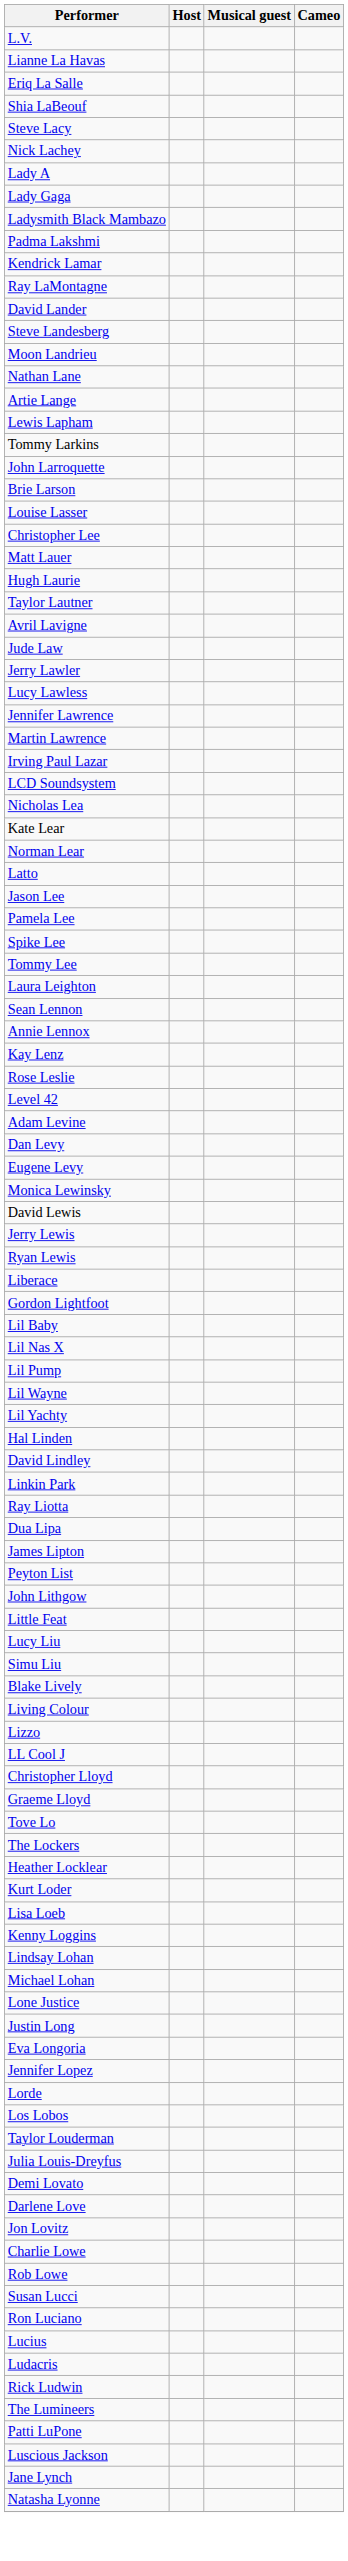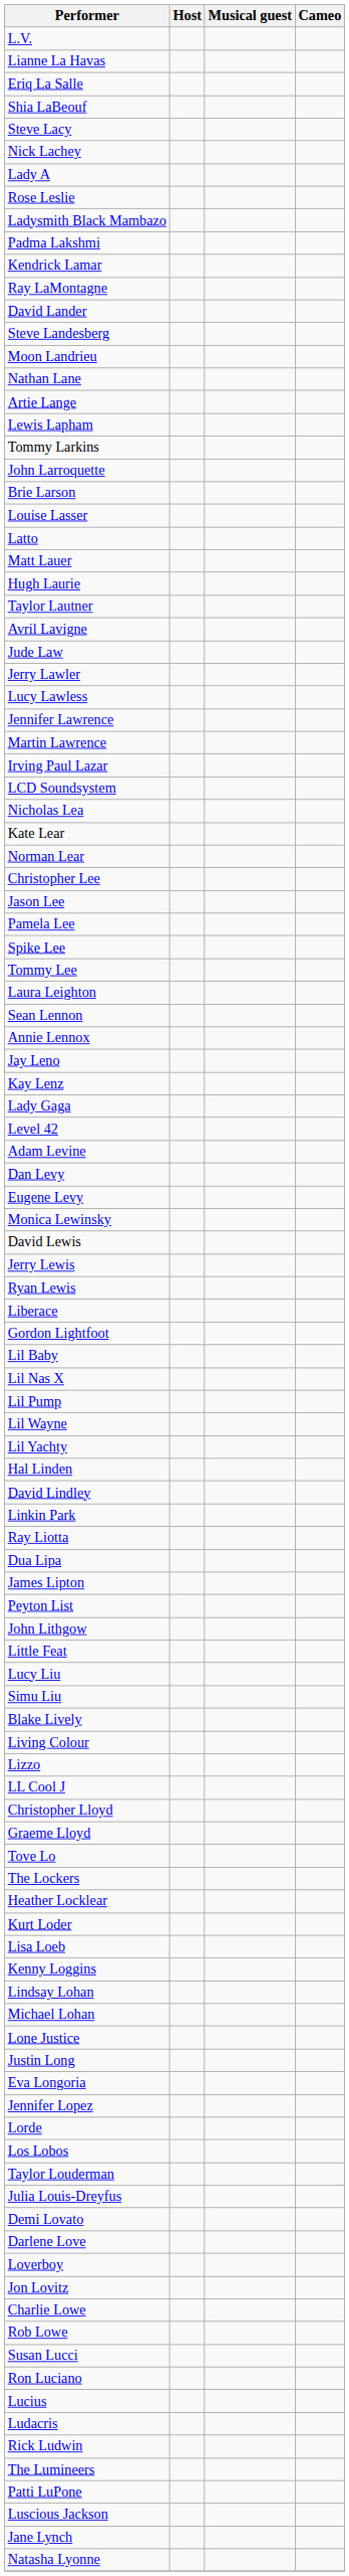 <table class="wikitable sortable">
 <tr>
 <th>Performer</th>
 <th>Host</th>
 <th>Musical guest</th>
 <th>Cameo</th>
 </tr>
 <tr>
 <td><a href='#'>L.V.</a></td>
 <td align="center"></td>
 <td align="center"></td>
 <td align="center"></td>
 </tr>
 <tr>
 <td><a href='#'>Lianne La Havas</a></td>
 <td align="center"></td>
 <td align="center"></td>
 <td align="center"></td>
 </tr>
 <tr>
 <td><a href='#'>Eriq La Salle</a></td>
 <td align="center"></td>
 <td align="center"></td>
 <td align="center"></td>
 </tr>
 <tr>
 <td><a href='#'>Shia LaBeouf</a></td>
 <td align="center"></td>
 <td align="center"></td>
 <td align="center"></td>
 </tr>
 <tr>
 <td><a href='#'>Steve Lacy</a></td>
 <td align="center"></td>
 <td align="center"></td>
 <td align="center"></td>
 </tr>
 <tr>
 <td><a href='#'>Nick Lachey</a></td>
 <td align="center"></td>
 <td align="center"></td>
 <td align="center"></td>
 </tr>
 <tr>
 <td><a href='#'>Lady A</a></td>
 <td align="center"></td>
 <td align="center"></td>
 <td align="center"></td>
 </tr>
 <tr>
-<td><a href='#'>Lady Gaga</a></td>
+<td><a href='#'>Rose Leslie</a></td>
 <td align="center"></td>
 <td align="center"></td>
 <td align="center"></td>
 </tr>
 <tr>
 <td><a href='#'>Ladysmith Black Mambazo</a></td>
 <td align="center"></td>
 <td align="center"></td>
 <td align="center"></td>
 </tr>
 <tr>
 <td><a href='#'>Padma Lakshmi</a></td>
 <td align="center"></td>
 <td align="center"></td>
 <td align="center"></td>
 </tr>
 <tr>
 <td><a href='#'>Kendrick Lamar</a></td>
 <td align="center"></td>
 <td align="center"></td>
 <td align="center"></td>
 </tr>
 <tr>
 <td><a href='#'>Ray LaMontagne</a></td>
 <td align="center"></td>
 <td align="center"></td>
 <td align="center"></td>
 </tr>
 <tr>
 <td><a href='#'>David Lander</a></td>
 <td align="center"></td>
 <td align="center"></td>
 <td align="center"></td>
 </tr>
 <tr>
 <td><a href='#'>Steve Landesberg</a></td>
 <td align="center"></td>
 <td align="center"></td>
 <td align="center"></td>
 </tr>
 <tr>
 <td><a href='#'>Moon Landrieu</a></td>
 <td align="center"></td>
 <td align="center"></td>
 <td align="center"></td>
 </tr>
 <tr>
 <td><a href='#'>Nathan Lane</a></td>
 <td align="center"></td>
 <td align="center"></td>
 <td align="center"></td>
 </tr>
 <tr>
 <td><a href='#'>Artie Lange</a></td>
 <td align="center"></td>
 <td align="center"></td>
 <td align="center"></td>
 </tr>
 <tr>
 <td><a href='#'>Lewis Lapham</a></td>
 <td align="center"></td>
 <td align="center"></td>
 <td align="center"></td>
 </tr>
 <tr>
 <td>Tommy Larkins</td>
 <td align="center"></td>
 <td align="center"></td>
 <td align="center"></td>
 </tr>
 <tr>
 <td><a href='#'>John Larroquette</a></td>
 <td align="center"></td>
 <td align="center"></td>
 <td align="center"></td>
 </tr>
 <tr>
 <td><a href='#'>Brie Larson</a></td>
 <td align="center"></td>
 <td align="center"></td>
 <td align="center"></td>
 </tr>
 <tr>
 <td><a href='#'>Louise Lasser</a></td>
 <td align="center"></td>
 <td align="center"></td>
 <td align="center"></td>
 </tr>
 <tr>
-<td><a href='#'>Christopher Lee</a></td>
+<td><a href='#'>Latto</a></td>
 <td align="center"></td>
 <td align="center"></td>
 <td align="center"></td>
 </tr>
 <tr>
 <td><a href='#'>Matt Lauer</a></td>
 <td align="center"></td>
 <td align="center"></td>
 <td align="center"></td>
 </tr>
 <tr>
 <td><a href='#'>Hugh Laurie</a></td>
 <td align="center"></td>
 <td align="center"></td>
 <td align="center"></td>
 </tr>
 <tr>
 <td><a href='#'>Taylor Lautner</a></td>
 <td align="center"></td>
 <td align="center"></td>
 <td align="center"></td>
 </tr>
 <tr>
 <td><a href='#'>Avril Lavigne</a></td>
 <td align="center"></td>
 <td align="center"></td>
 <td align="center"></td>
 </tr>
 <tr>
 <td><a href='#'>Jude Law</a></td>
 <td align="center"></td>
 <td align="center"></td>
 <td align="center"></td>
 </tr>
 <tr>
 <td><a href='#'>Jerry Lawler</a></td>
 <td align="center"></td>
 <td align="center"></td>
 <td align="center"></td>
 </tr>
 <tr>
 <td><a href='#'>Lucy Lawless</a></td>
 <td align="center"></td>
 <td align="center"></td>
 <td align="center"></td>
 </tr>
 <tr>
 <td><a href='#'>Jennifer Lawrence</a></td>
 <td align="center"></td>
 <td align="center"></td>
 <td align="center"></td>
 </tr>
 <tr>
 <td><a href='#'>Martin Lawrence</a></td>
 <td align="center"></td>
 <td align="center"></td>
 <td align="center"></td>
 </tr>
 <tr>
 <td><a href='#'>Irving Paul Lazar</a></td>
 <td align="center"></td>
 <td align="center"></td>
 <td align="center"></td>
 </tr>
 <tr>
 <td><a href='#'>LCD Soundsystem</a></td>
 <td align="center"></td>
 <td align="center"></td>
 <td align="center"></td>
 </tr>
 <tr>
 <td><a href='#'>Nicholas Lea</a></td>
 <td align="center"></td>
 <td align="center"></td>
 <td align="center"></td>
 </tr>
 <tr>
 <td>Kate Lear</td>
 <td align="center"></td>
 <td align="center"></td>
 <td align="center"></td>
 </tr>
 <tr>
 <td><a href='#'>Norman Lear</a></td>
 <td align="center"></td>
 <td align="center"></td>
 <td align="center"></td>
 </tr>
 <tr>
-<td><a href='#'>Latto</a></td>
+<td><a href='#'>Christopher Lee</a></td>
 <td align="center"></td>
 <td align="center"></td>
 <td align="center"></td>
 </tr>
 <tr>
 <td><a href='#'>Jason Lee</a></td>
 <td align="center"></td>
 <td align="center"></td>
 <td align="center"></td>
 </tr>
 <tr>
 <td><a href='#'>Pamela Lee</a></td>
 <td align="center"></td>
 <td align="center"></td>
 <td align="center"></td>
 </tr>
 <tr>
 <td><a href='#'>Spike Lee</a></td>
 <td align="center"></td>
 <td align="center"></td>
 <td align="center"></td>
 </tr>
 <tr>
 <td><a href='#'>Tommy Lee</a></td>
 <td align="center"></td>
 <td align="center"></td>
 <td align="center"></td>
 </tr>
 <tr>
 <td><a href='#'>Laura Leighton</a></td>
 <td align="center"></td>
 <td align="center"></td>
 <td align="center"></td>
 </tr>
 <tr>
 <td><a href='#'>Sean Lennon</a></td>
 <td align="center"></td>
 <td align="center"></td>
 <td align="center"></td>
 </tr>
 <tr>
 <td><a href='#'>Annie Lennox</a></td>
 <td align="center"></td>
 <td align="center"></td>
 <td align="center"></td>
 </tr>
 <tr>
+<td><a href='#'>Jay Leno</a></td>
+<td align="center"></td>
+<td align="center"></td>
+<td align="center"></td>
+</tr>
+<tr>
 <td><a href='#'>Kay Lenz</a></td>
 <td align="center"></td>
 <td align="center"></td>
 <td align="center"></td>
 </tr>
 <tr>
-<td><a href='#'>Rose Leslie</a></td>
+<td><a href='#'>Lady Gaga</a></td>
 <td align="center"></td>
 <td align="center"></td>
 <td align="center"></td>
 </tr>
 <tr>
 <td><a href='#'>Level 42</a></td>
 <td align="center"></td>
 <td align="center"></td>
 <td align="center"></td>
 </tr>
 <tr>
 <td><a href='#'>Adam Levine</a></td>
 <td align="center"></td>
 <td align="center"></td>
 <td align="center"></td>
 </tr>
 <tr>
 <td><a href='#'>Dan Levy</a></td>
 <td align="center"></td>
 <td></td>
 <td></td>
 </tr>
 <tr>
 <td><a href='#'>Eugene Levy</a></td>
 <td align="center"></td>
 <td align="center"></td>
 <td align="center"></td>
 </tr>
 <tr>
 <td><a href='#'>Monica Lewinsky</a></td>
 <td align="center"></td>
 <td align="center"></td>
 <td align="center"></td>
 </tr>
 <tr>
 <td>David Lewis</td>
 <td align="center"></td>
 <td align="center"></td>
 <td align="center"></td>
 </tr>
 <tr>
 <td><a href='#'>Jerry Lewis</a></td>
 <td align="center"></td>
 <td align="center"></td>
 <td align="center"></td>
 </tr>
 <tr>
 <td><a href='#'>Ryan Lewis</a></td>
 <td align="center"></td>
 <td align="center"></td>
 <td align="center"></td>
 </tr>
 <tr>
 <td><a href='#'>Liberace</a></td>
 <td align="center"></td>
 <td align="center"></td>
 <td align="center"></td>
 </tr>
 <tr>
 <td><a href='#'>Gordon Lightfoot</a></td>
 <td align="center"></td>
 <td align="center"></td>
 <td align="center"></td>
 </tr>
 <tr>
 <td><a href='#'>Lil Baby</a></td>
 <td align="center"></td>
 <td align="center"></td>
 <td align="center"></td>
 </tr>
 <tr>
 <td><a href='#'>Lil Nas X</a></td>
 <td align="center"></td>
 <td align="center"></td>
 <td align="center"></td>
 </tr>
 <tr>
 <td><a href='#'>Lil Pump</a></td>
 <td align="center"></td>
 <td align="center"></td>
 <td align="center"></td>
 </tr>
 <tr>
 <td><a href='#'>Lil Wayne</a></td>
 <td align="center"></td>
 <td align="center"></td>
 <td align="center"></td>
 </tr>
 <tr>
 <td><a href='#'>Lil Yachty</a></td>
 <td align="center"></td>
 <td align="center"></td>
 <td align="center"></td>
 </tr>
 <tr>
 <td><a href='#'>Hal Linden</a></td>
 <td align="center"></td>
 <td align="center"></td>
 <td align="center"></td>
 </tr>
 <tr>
 <td><a href='#'>David Lindley</a></td>
 <td align="center"></td>
 <td align="center"></td>
 <td align="center"></td>
 </tr>
 <tr>
 <td><a href='#'>Linkin Park</a></td>
 <td align="center"></td>
 <td align="center"></td>
 <td align="center"></td>
 </tr>
 <tr>
 <td><a href='#'>Ray Liotta</a></td>
 <td align="center"></td>
 <td align="center"></td>
 <td align="center"></td>
 </tr>
 <tr>
 <td><a href='#'>Dua Lipa</a></td>
 <td align="center"></td>
 <td align="center"></td>
 <td align="center"></td>
 </tr>
 <tr>
 <td><a href='#'>James Lipton</a></td>
 <td align="center"></td>
 <td align="center"></td>
 <td align="center"></td>
 </tr>
 <tr>
 <td><a href='#'>Peyton List</a></td>
 <td align="center"></td>
 <td align="center"></td>
 <td align="center"></td>
 </tr>
 <tr>
 <td><a href='#'>John Lithgow</a></td>
 <td align="center"></td>
 <td align="center"></td>
 <td align="center"></td>
 </tr>
 <tr>
 <td><a href='#'>Little Feat</a></td>
 <td align="center"></td>
 <td align="center"></td>
 <td align="center"></td>
 </tr>
 <tr>
 <td><a href='#'>Lucy Liu</a></td>
 <td align="center"></td>
 <td align="center"></td>
 <td align="center"></td>
 </tr>
 <tr>
 <td><a href='#'>Simu Liu</a></td>
 <td align="center"></td>
 <td align="center"></td>
 <td align="center"></td>
 </tr>
 <tr>
 <td><a href='#'>Blake Lively</a></td>
 <td align="center"></td>
 <td align="center"></td>
 <td align="center"></td>
 </tr>
 <tr>
 <td><a href='#'>Living Colour</a></td>
 <td align="center"></td>
 <td align="center"></td>
 <td align="center"></td>
 </tr>
 <tr>
 <td><a href='#'>Lizzo</a></td>
 <td align="center"></td>
 <td align="center"></td>
 <td align="center"></td>
 </tr>
 <tr>
 <td><a href='#'>LL Cool J</a></td>
 <td align="center"></td>
 <td align="center"></td>
 <td align="center"></td>
 </tr>
 <tr>
 <td><a href='#'>Christopher Lloyd</a></td>
 <td align="center"></td>
 <td align="center"></td>
 <td align="center"></td>
 </tr>
 <tr>
 <td><a href='#'>Graeme Lloyd</a></td>
 <td align="center"></td>
 <td align="center"></td>
 <td align="center"></td>
 </tr>
 <tr>
 <td><a href='#'>Tove Lo</a></td>
 <td align="center"></td>
 <td align="center"></td>
 <td align="center"></td>
 </tr>
 <tr>
 <td><a href='#'>The Lockers</a></td>
 <td align="center"></td>
 <td align="center"></td>
 <td align="center"></td>
 </tr>
 <tr>
 <td><a href='#'>Heather Locklear</a></td>
 <td align="center"></td>
 <td align="center"></td>
 <td align="center"></td>
 </tr>
 <tr>
 <td><a href='#'>Kurt Loder</a></td>
 <td align="center"></td>
 <td align="center"></td>
 <td align="center"></td>
 </tr>
 <tr>
 <td><a href='#'>Lisa Loeb</a></td>
 <td align="center"></td>
 <td align="center"></td>
 <td align="center"></td>
 </tr>
 <tr>
 <td><a href='#'>Kenny Loggins</a></td>
 <td align="center"></td>
 <td align="center"></td>
 <td align="center"></td>
 </tr>
 <tr>
 <td><a href='#'>Lindsay Lohan</a></td>
 <td align="center"></td>
 <td align="center"></td>
 <td align="center"></td>
 </tr>
 <tr>
 <td><a href='#'>Michael Lohan</a></td>
 <td align="center"></td>
 <td align="center"></td>
 <td align="center"></td>
 </tr>
 <tr>
 <td><a href='#'>Lone Justice</a></td>
 <td align="center"></td>
 <td align="center"></td>
 <td align="center"></td>
 </tr>
 <tr>
 <td><a href='#'>Justin Long</a></td>
 <td align="center"></td>
 <td align="center"></td>
 <td align="center"></td>
 </tr>
 <tr>
 <td><a href='#'>Eva Longoria</a></td>
 <td align="center"></td>
 <td align="center"></td>
 <td align="center"></td>
 </tr>
 <tr>
 <td><a href='#'>Jennifer Lopez</a></td>
 <td align="center"></td>
 <td align="center"></td>
 <td align="center"></td>
 </tr>
 <tr>
 <td><a href='#'>Lorde</a></td>
 <td align="center"></td>
 <td align="center"></td>
 <td align="center"></td>
 </tr>
 <tr>
 <td><a href='#'>Los Lobos</a></td>
 <td align="center"></td>
 <td align="center"></td>
 <td align="center"></td>
 </tr>
 <tr>
 <td><a href='#'>Taylor Louderman</a></td>
 <td align="center"></td>
 <td align="center"></td>
 <td align="center"></td>
 </tr>
 <tr>
 <td><a href='#'>Julia Louis-Dreyfus</a></td>
 <td align="center"></td>
 <td align="center"></td>
 <td align="center"></td>
 </tr>
 <tr>
 <td><a href='#'>Demi Lovato</a></td>
 <td align="center"></td>
 <td align="center"></td>
 <td align="center"></td>
 </tr>
 <tr>
 <td><a href='#'>Darlene Love</a></td>
 <td align="center"></td>
 <td align="center"></td>
 <td align="center"></td>
 </tr>
 <tr>
+<td><a href='#'>Loverboy</a></td>
+<td align="center"></td>
+<td align="center"></td>
+<td align="center"></td>
+</tr>
+<tr>
 <td><a href='#'>Jon Lovitz</a></td>
 <td align="center"></td>
 <td align="center"></td>
 <td align="center"></td>
 </tr>
 <tr>
 <td><a href='#'>Charlie Lowe</a></td>
 <td align="center"></td>
 <td align="center"></td>
 <td align="center"></td>
 </tr>
 <tr>
 <td><a href='#'>Rob Lowe</a></td>
 <td align="center"></td>
 <td align="center"></td>
 <td align="center"></td>
 </tr>
 <tr>
 <td><a href='#'>Susan Lucci</a></td>
 <td align="center"></td>
 <td align="center"></td>
 <td align="center"></td>
 </tr>
 <tr>
 <td><a href='#'>Ron Luciano</a></td>
 <td align="center"></td>
 <td align="center"></td>
 <td align="center"></td>
 </tr>
 <tr>
 <td><a href='#'>Lucius</a></td>
 <td align="center"></td>
 <td align="center"></td>
 <td align="center"></td>
 </tr>
 <tr>
 <td><a href='#'>Ludacris</a></td>
 <td align="center"></td>
 <td align="center"></td>
 <td align="center"></td>
 </tr>
 <tr>
 <td><a href='#'>Rick Ludwin</a></td>
 <td align="center"></td>
 <td align="center"></td>
 <td align="center"></td>
 </tr>
 <tr>
 <td><a href='#'>The Lumineers</a></td>
 <td align="center"></td>
 <td align="center"></td>
 <td align="center"></td>
 </tr>
 <tr>
 <td><a href='#'>Patti LuPone</a></td>
 <td align="center"></td>
 <td align="center"></td>
 <td align="center"></td>
 </tr>
 <tr>
 <td><a href='#'>Luscious Jackson</a></td>
 <td align="center"></td>
 <td align="center"></td>
 <td align="center"></td>
 </tr>
 <tr>
 <td><a href='#'>Jane Lynch</a></td>
 <td align="center"></td>
 <td align="center"></td>
 <td align="center"></td>
 </tr>
 <tr>
 <td><a href='#'>Natasha Lyonne</a></td>
 <td align="center"></td>
 <td align="center"></td>
 <td align="center"></td>
 </tr>
 <tr>
 </tr>
 </table>
